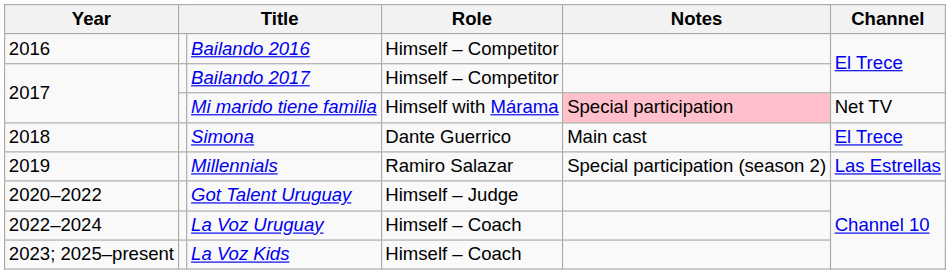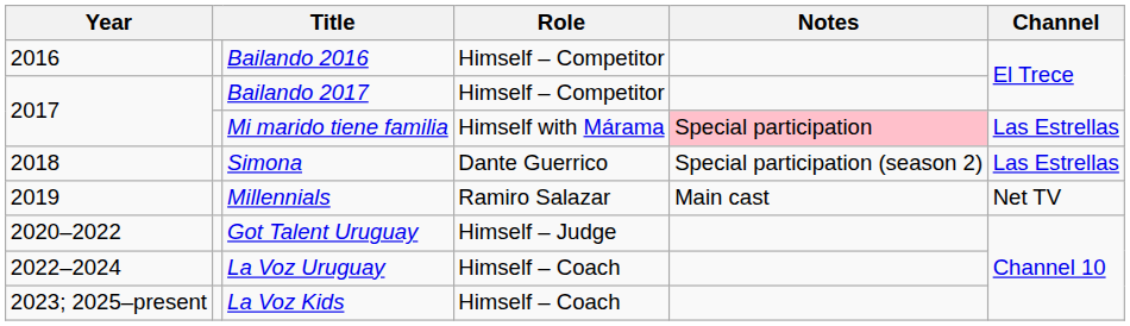 <table class="wikitable">
 <tr>
 <th>Year</th>
 <th colspan="2">Title</th>
 <th>Role</th>
 <th>Notes</th>
 <th>Channel</th>
 </tr>
 <tr>
 <td>2016</td>
 <td></td>
 <td><em><a href='#'>Bailando 2016</a></em></td>
 <td>Himself – Competitor</td>
 <td></td>
 <td rowspan="2"><a href='#'>El Trece</a></td>
 </tr>
 <tr>
 <td rowspan="2">2017</td>
 <td></td>
 <td><em><a href='#'>Bailando 2017</a></em></td>
 <td>Himself – Competitor</td>
 <td></td>
 </tr>
 <tr>
 <td></td>
 <td><em><a href='#'>Mi marido tiene familia</a></em></td>
 <td>Himself with <a href='#'>Márama</a></td>
 <td style="background: pink;">Special participation</td>
-<td>Net TV</td>
+<td><a href='#'>Las Estrellas</a></td>
 </tr>
 <tr>
 <td>2018</td>
 <td></td>
 <td><em><a href='#'>Simona</a></em></td>
 <td>Dante Guerrico</td>
-<td>Main cast</td>
-<td><a href='#'>El Trece</a></td>
+<td>Special participation (season 2)</td>
+<td><a href='#'>Las Estrellas</a></td>
 </tr>
 <tr>
 <td>2019</td>
 <td></td>
 <td><em><a href='#'>Millennials</a></em></td>
 <td>Ramiro Salazar</td>
-<td>Special participation (season 2)</td>
-<td><a href='#'>Las Estrellas</a></td>
+<td>Main cast</td>
+<td>Net TV</td>
 </tr>
 <tr>
 <td>2020–2022</td>
 <td></td>
 <td><em><a href='#'>Got Talent Uruguay</a></em></td>
 <td>Himself – Judge</td>
 <td></td>
 <td rowspan="3"><a href='#'>Channel 10</a></td>
 </tr>
 <tr>
 <td>2022–2024</td>
 <td></td>
 <td><em><a href='#'>La Voz Uruguay</a></em></td>
 <td>Himself – Coach</td>
 <td></td>
 </tr>
 <tr>
 <td>2023; 2025–present</td>
 <td></td>
 <td><em><a href='#'>La Voz Kids</a></em></td>
 <td>Himself – Coach</td>
 <td></td>
 </tr>
 </table>
